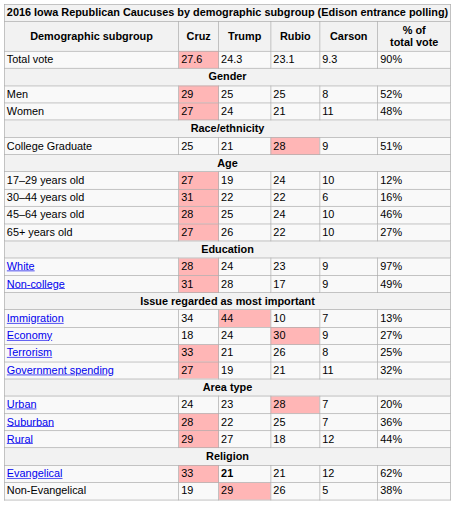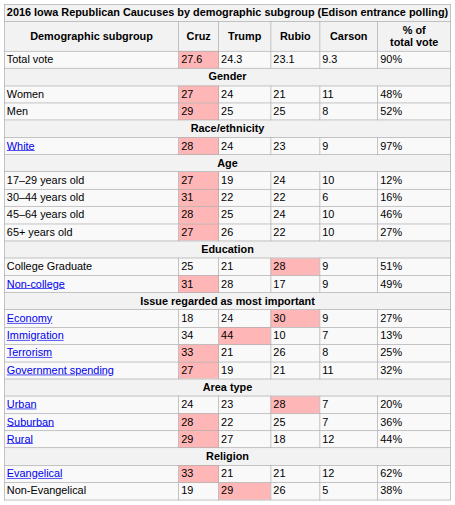 <table class="wikitable sortable">
 <tr>
 <th colspan="6">2016 Iowa Republican Caucuses by demographic subgroup (Edison entrance polling)</th>
 </tr>
 <tr>
 <th>Demographic subgroup</th>
 <th>Cruz</th>
 <th>Trump</th>
 <th>Rubio</th>
 <th>Carson</th>
 <th>% of<br>total vote</th>
 </tr>
 <tr>
 <td>Total vote</td>
 <td style="text-align:left; background:#ffb6b6;">27.6</td>
 <td>24.3</td>
 <td>23.1</td>
 <td>9.3</td>
 <td>90%</td>
 </tr>
 <tr>
 <th colspan="6">Gender</th>
 </tr>
 <tr>
+<td>Women</td>
+<td style="text-align:left; background:#ffb6b6;">27</td>
+<td>24</td>
+<td>21</td>
+<td>11</td>
+<td>48%</td>
+</tr>
+<tr>
 <td>Men</td>
 <td style="text-align:left; background:#ffb6b6;">29</td>
 <td>25</td>
 <td>25</td>
 <td>8</td>
 <td>52%</td>
 </tr>
 <tr>
-<td>Women</td>
-<td style="text-align:left; background:#ffb6b6;">27</td>
-<td>24</td>
-<td>21</td>
-<td>11</td>
-<td>48%</td>
-</tr>
-<tr>
 <th colspan="6">Race/ethnicity</th>
 </tr>
 <tr>
-<td>College Graduate</td>
-<td>25</td>
-<td>21</td>
+<td><a href='#'>White</a></td>
 <td style="text-align:left; background:#ffb6b6;">28</td>
+<td>24</td>
+<td>23</td>
 <td>9</td>
-<td>51%</td>
+<td>97%</td>
 </tr>
 <tr>
 <th colspan="6">Age</th>
 </tr>
 <tr>
 <td>17–29 years old</td>
 <td style="text-align:left; background:#ffb6b6;">27</td>
 <td>19</td>
 <td>24</td>
 <td>10</td>
 <td>12%</td>
 </tr>
 <tr>
 <td>30–44 years old</td>
 <td style="text-align:left; background:#ffb6b6;">31</td>
 <td>22</td>
 <td>22</td>
 <td>6</td>
 <td>16%</td>
 </tr>
 <tr>
 <td>45–64 years old</td>
 <td style="text-align:left; background:#ffb6b6;">28</td>
 <td>25</td>
 <td>24</td>
 <td>10</td>
 <td>46%</td>
 </tr>
 <tr>
 <td>65+ years old</td>
 <td style="text-align:left; background:#ffb6b6;">27</td>
 <td>26</td>
 <td>22</td>
 <td>10</td>
 <td>27%</td>
 </tr>
 <tr>
 <th colspan="6">Education</th>
 </tr>
 <tr>
-<td><a href='#'>White</a></td>
+<td>College Graduate</td>
+<td>25</td>
+<td>21</td>
 <td style="text-align:left; background:#ffb6b6;">28</td>
-<td>24</td>
-<td>23</td>
 <td>9</td>
-<td>97%</td>
+<td>51%</td>
 </tr>
 <tr>
 <td><a href='#'>Non-college</a></td>
 <td style="text-align:left; background:#ffb6b6;">31</td>
 <td>28</td>
 <td>17</td>
 <td>9</td>
 <td>49%</td>
 </tr>
 <tr>
 <th colspan="6">Issue regarded as most important</th>
 </tr>
 <tr>
+<td><a href='#'>Economy</a></td>
+<td>18</td>
+<td>24</td>
+<td style="text-align:left; background:#ffb6b6;">30</td>
+<td>9</td>
+<td>27%</td>
+</tr>
+<tr>
 <td><a href='#'>Immigration</a></td>
 <td>34</td>
 <td style="text-align:left; background:#ffb6b6;">44</td>
 <td>10</td>
 <td>7</td>
 <td>13%</td>
-</tr>
-<tr>
-<td><a href='#'>Economy</a></td>
-<td>18</td>
-<td>24</td>
-<td style="text-align:left; background:#ffb6b6;">30</td>
-<td>9</td>
-<td>27%</td>
 </tr>
 <tr>
 <td><a href='#'>Terrorism</a></td>
 <td style="text-align:left; background:#ffb6b6;">33</td>
 <td>21</td>
 <td>26</td>
 <td>8</td>
 <td>25%</td>
 </tr>
 <tr>
 <td><a href='#'>Government spending</a></td>
 <td style="text-align:left; background:#ffb6b6;">27</td>
 <td>19</td>
 <td>21</td>
 <td>11</td>
 <td>32%</td>
 </tr>
 <tr>
 <th colspan="6">Area type</th>
 </tr>
 <tr>
 <td><a href='#'>Urban</a></td>
 <td>24</td>
 <td>23</td>
 <td style="text-align:left; background:#ffb6b6;">28</td>
 <td>7</td>
 <td>20%</td>
 </tr>
 <tr>
 <td><a href='#'>Suburban</a></td>
 <td style="text-align:left; background:#ffb6b6;">28</td>
 <td>22</td>
 <td>25</td>
 <td>7</td>
 <td>36%</td>
 </tr>
 <tr>
 <td><a href='#'>Rural</a></td>
 <td style="text-align:left; background:#ffb6b6;">29</td>
 <td>27</td>
 <td>18</td>
 <td>12</td>
 <td>44%</td>
 </tr>
 <tr>
 <th colspan="6">Religion</th>
 </tr>
 <tr>
 <td><a href='#'>Evangelical</a></td>
 <td style="text-align:left; background:#ffb6b6;">33</td>
-<td><strong>21</strong></td>
+<td>21</td>
 <td>21</td>
 <td>12</td>
 <td>62%</td>
 </tr>
 <tr>
 <td>Non-Evangelical</td>
 <td>19</td>
 <td style="text-align:left; background:#ffb6b6;">29</td>
 <td>26</td>
 <td>5</td>
 <td>38%</td>
 </tr>
 </table>
